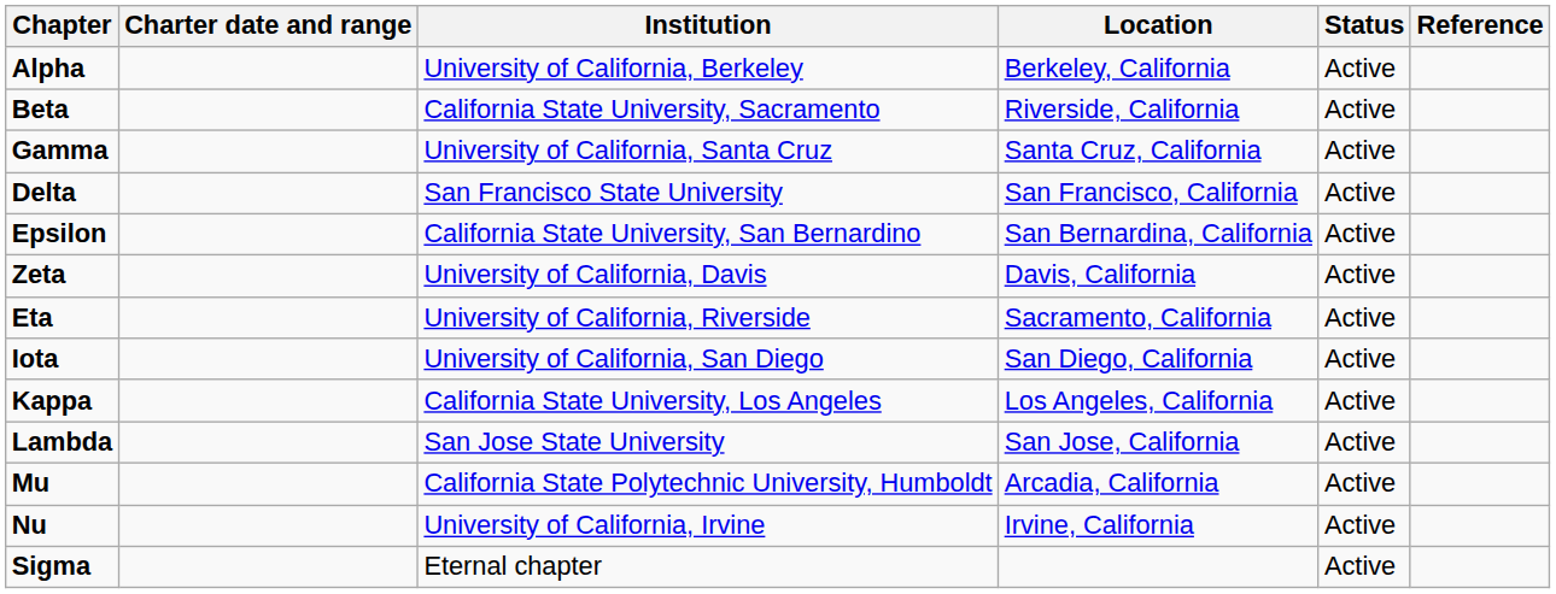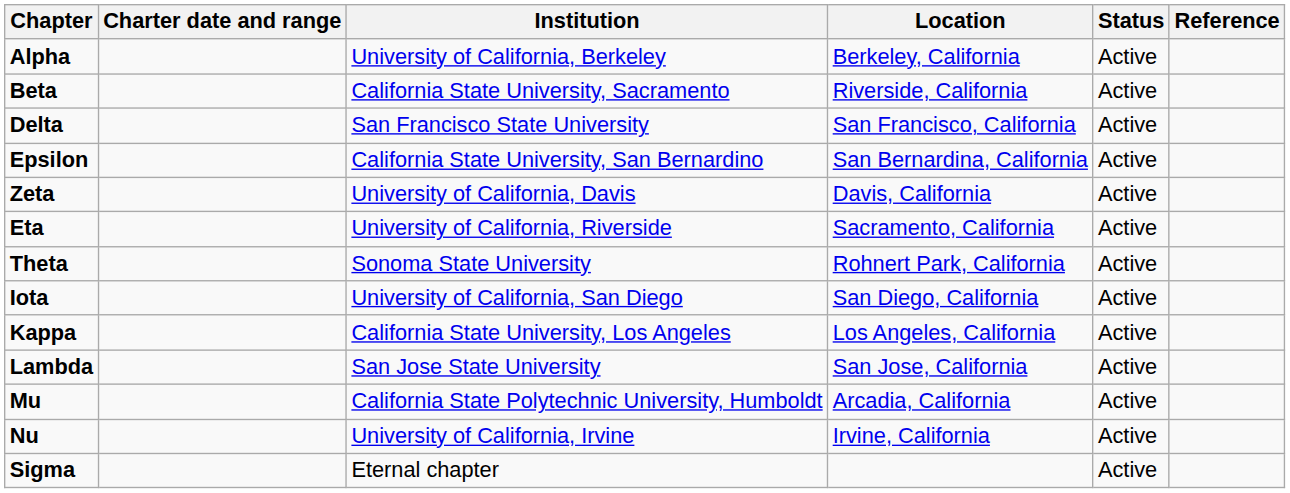 <table class="wikitable sortable">
 <tr>
 <th>Chapter</th>
 <th>Charter date and range</th>
 <th>Institution</th>
 <th>Location</th>
 <th>Status</th>
 <th>Reference</th>
 </tr>
 <tr>
 <td><strong>Alpha</strong></td>
 <td></td>
 <td><a href='#'>University of California, Berkeley</a></td>
 <td><a href='#'>Berkeley, California</a></td>
 <td>Active</td>
 <td></td>
 </tr>
 <tr>
 <td><strong>Beta</strong></td>
 <td></td>
 <td><a href='#'>California State University, Sacramento</a></td>
 <td><a href='#'>Riverside, California</a></td>
-<td>Active</td>
-<td></td>
-</tr>
-<tr>
-<td><strong>Gamma</strong></td>
-<td></td>
-<td><a href='#'>University of California, Santa Cruz</a></td>
-<td><a href='#'>Santa Cruz, California</a></td>
 <td>Active</td>
 <td></td>
 </tr>
 <tr>
 <td><strong>Delta</strong></td>
 <td></td>
 <td><a href='#'>San Francisco State University</a></td>
 <td><a href='#'>San Francisco, California</a></td>
 <td>Active</td>
 <td></td>
 </tr>
 <tr>
 <td><strong>Epsilon</strong></td>
 <td></td>
 <td><a href='#'>California State University, San Bernardino</a></td>
 <td><a href='#'>San Bernardina, California</a></td>
 <td>Active</td>
 <td></td>
 </tr>
 <tr>
 <td><strong>Zeta</strong></td>
 <td></td>
 <td><a href='#'>University of California, Davis</a></td>
 <td><a href='#'>Davis, California</a></td>
 <td>Active</td>
 <td></td>
 </tr>
 <tr>
 <td><strong>Eta</strong></td>
 <td></td>
 <td><a href='#'>University of California, Riverside</a></td>
 <td><a href='#'>Sacramento, California</a></td>
+<td>Active</td>
+<td></td>
+</tr>
+<tr>
+<td><strong>Theta</strong></td>
+<td></td>
+<td><a href='#'>Sonoma State University</a></td>
+<td><a href='#'>Rohnert Park, California</a></td>
 <td>Active</td>
 <td></td>
 </tr>
 <tr>
 <td><strong>Iota</strong></td>
 <td></td>
 <td><a href='#'>University of California, San Diego</a></td>
 <td><a href='#'>San Diego, California</a></td>
 <td>Active</td>
 <td></td>
 </tr>
 <tr>
 <td><strong>Kappa</strong></td>
 <td></td>
 <td><a href='#'>California State University, Los Angeles</a></td>
 <td><a href='#'>Los Angeles, California</a></td>
 <td>Active</td>
 <td></td>
 </tr>
 <tr>
 <td><strong>Lambda</strong></td>
 <td></td>
 <td><a href='#'>San Jose State University</a></td>
 <td><a href='#'>San Jose, California</a></td>
 <td>Active</td>
 <td></td>
 </tr>
 <tr>
 <td><strong>Mu</strong></td>
 <td></td>
 <td><a href='#'>California State Polytechnic University, Humboldt</a></td>
 <td><a href='#'>Arcadia, California</a></td>
 <td>Active</td>
 <td></td>
 </tr>
 <tr>
 <td><strong>Nu</strong></td>
 <td></td>
 <td><a href='#'>University of California, Irvine</a></td>
 <td><a href='#'>Irvine, California</a></td>
 <td>Active</td>
 <td></td>
 </tr>
 <tr>
 <td><strong>Sigma</strong></td>
 <td></td>
 <td>Eternal chapter</td>
 <td></td>
 <td>Active</td>
 <td></td>
 </tr>
 </table>
